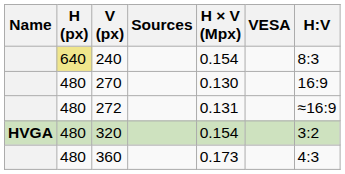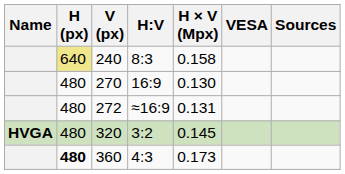 <table class="wikitable floatright sortable">
 <tr>
 <th>Name</th>
 <th>H<br>(px)</th>
 <th>V<br>(px)</th>
-<th>Sources</th>
+<th>H:V<br></th>
 <th>H × V<br>(Mpx)</th>
 <th>VESA</th>
-<th>H:V<br></th>
+<th>Sources</th>
 </tr>
 <tr>
 <th></th>
 <td style="background: khaki;">640</td>
 <td>240</td>
+<td>8:3</td>
+<td>0.158</td>
 <td></td>
-<td>0.154</td>
 <td></td>
-<td>8:3</td>
 </tr>
 <tr>
 <th></th>
 <td>480</td>
 <td>270</td>
-<td></td>
+<td>16:9</td>
 <td>0.130</td>
 <td></td>
-<td>16:9</td>
+<td></td>
 </tr>
 <tr>
 <th></th>
 <td>480</td>
 <td>272</td>
-<td></td>
+<td>≈16:9</td>
 <td>0.131</td>
 <td></td>
-<td>≈16:9</td>
+<td></td>
 </tr>
 <tr style="background-color:#CEE2BF">
 <th style="background-color:#CEE2BF">HVGA</th>
 <td>480</td>
 <td>320</td>
+<td>3:2</td>
+<td>0.145</td>
 <td></td>
-<td>0.154</td>
 <td></td>
-<td>3:2</td>
 </tr>
 <tr>
 <th></th>
-<td>480</td>
+<td><strong>480</strong></td>
 <td>360</td>
-<td></td>
+<td>4:3</td>
 <td>0.173</td>
 <td></td>
-<td>4:3</td>
+<td></td>
 </tr>
 </table>
